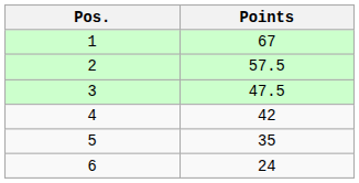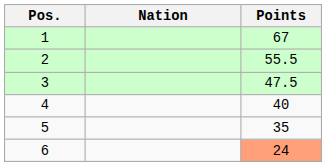 <table class="wikitable gauche" cellspacing="1" style="width:300px;">
 <tr style="background:#efefef; text-align:center;">
 <th style="width:70px;">Pos.</th>
+<th>Nation</th>
 <th style="width:70px;">Points</th>
 </tr>
 <tr style="vertical-align:top; text-align:center; background:#ccffcc;">
 <td>1</td>
+<td style="text-align:left;"></td>
 <td>67</td>
 </tr>
 <tr style="vertical-align:top; text-align:center; background:#ccffcc;">
 <td>2</td>
-<td>57.5</td>
+<td style="text-align:left;"></td>
+<td>55.5</td>
 </tr>
 <tr style="vertical-align:top; text-align:center; background:#ccffcc;">
 <td>3</td>
+<td style="text-align:left;"></td>
 <td>47.5</td>
 </tr>
 <tr style="vertical-align:top; text-align:center;">
 <td>4</td>
-<td>42</td>
+<td style="text-align:left;"></td>
+<td>40</td>
 </tr>
 <tr style="vertical-align:top; text-align:center;">
 <td>5</td>
+<td style="text-align:left;"></td>
 <td>35</td>
 </tr>
 <tr style="vertical-align:top; text-align:center;">
 <td>6</td>
-<td>24</td>
+<td style="text-align:left;"></td>
+<td style="background: lightsalmon;">24</td>
 </tr>
 </table>
